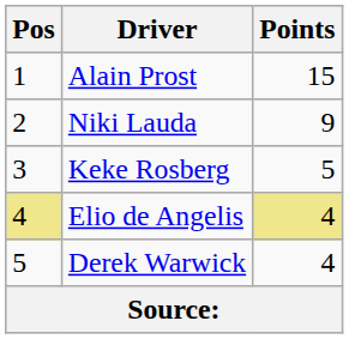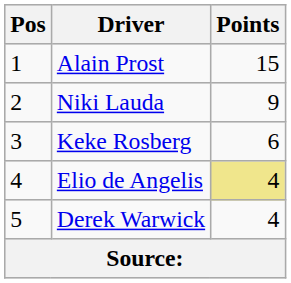 <table class="wikitable" style="font-size: 95%;">
 <tr>
 <th>Pos</th>
 <th>Driver</th>
 <th>Points</th>
 </tr>
 <tr>
 <td>1</td>
 <td> <a href='#'>Alain Prost</a></td>
 <td align="right">15</td>
 </tr>
 <tr>
 <td>2</td>
 <td> <a href='#'>Niki Lauda</a></td>
 <td align="right">9</td>
 </tr>
 <tr>
 <td>3</td>
 <td> <a href='#'>Keke Rosberg</a></td>
-<td align="right">5</td>
+<td align="right">6</td>
 </tr>
 <tr>
-<td style="background: khaki;">4</td>
+<td>4</td>
 <td> <a href='#'>Elio de Angelis</a></td>
 <td align="right" style="background: khaki;">4</td>
 </tr>
 <tr>
 <td>5</td>
 <td> <a href='#'>Derek Warwick</a></td>
 <td align="right">4</td>
 </tr>
 <tr>
 <th colspan=4>Source: </th>
 </tr>
 </table>
